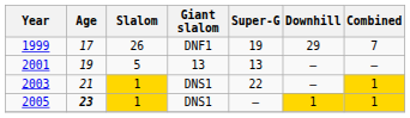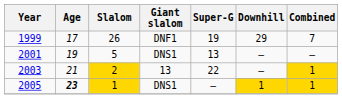 <table class=wikitable style="text-align:center">
 <tr>
 <th>  Year  </th>
 <th> Age </th>
 <th> Slalom </th>
 <th> Giant <br> slalom </th>
 <th>Super-G</th>
 <th>Downhill</th>
 <th>Combined</th>
 </tr>
 <tr>
 <td><a href='#'>1999</a></td>
 <td><em>17</em></td>
 <td>26</td>
 <td>DNF1</td>
 <td>19</td>
 <td>29</td>
 <td>7</td>
 </tr>
 <tr>
 <td><a href='#'>2001</a></td>
 <td><em>19</em></td>
 <td>5</td>
-<td>13</td>
+<td>DNS1</td>
 <td>13</td>
 <td>–</td>
 <td>—</td>
 </tr>
 <tr>
 <td><a href='#'>2003</a></td>
 <td><em>21</em></td>
-<td style="background:gold;">1</td>
-<td>DNS1</td>
+<td style="background:gold;">2</td>
+<td>13</td>
 <td>22</td>
 <td>–</td>
 <td style="background:gold;">1</td>
 </tr>
 <tr>
 <td><a href='#'>2005</a></td>
 <td><strong><em>23</em></strong></td>
 <td style="background:gold;">1</td>
 <td>DNS1</td>
 <td>–</td>
 <td style="background:gold;">1</td>
 <td style="background:gold;">1</td>
 </tr>
 <tr>
 </tr>
 </table>
